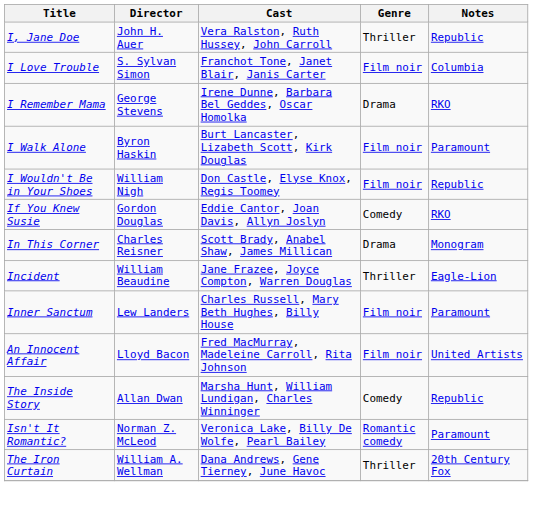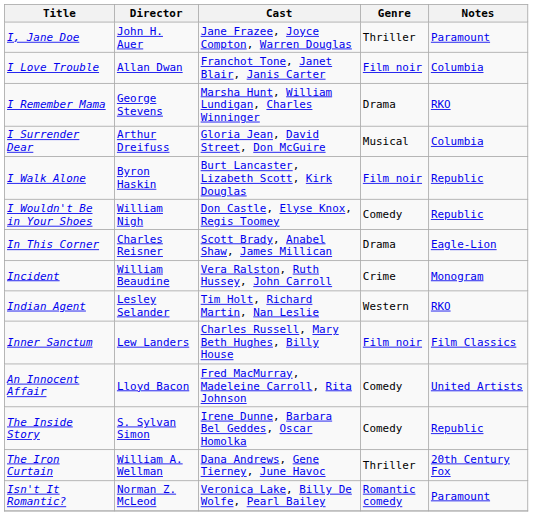 <table class="wikitable" style="width:100%;">
 <tr>
 <th style="width:21%;">Title</th>
 <th style="width:16%;">Director</th>
 <th style="width:31%;">Cast</th>
 <th style="width:13%;">Genre</th>
 <th style="width:19%;">Notes</th>
 </tr>
 <tr>
 <td><em><a href='#'>I, Jane Doe</a></em></td>
 <td><a href='#'>John H. Auer</a></td>
-<td><a href='#'>Vera Ralston</a>, <a href='#'>Ruth Hussey</a>, <a href='#'>John Carroll</a></td>
+<td><a href='#'>Jane Frazee</a>, <a href='#'>Joyce Compton</a>, <a href='#'>Warren Douglas</a></td>
 <td>Thriller</td>
-<td><a href='#'>Republic</a></td>
+<td><a href='#'>Paramount</a></td>
 </tr>
 <tr>
 <td><em><a href='#'>I Love Trouble</a></em></td>
-<td><a href='#'>S. Sylvan Simon</a></td>
+<td><a href='#'>Allan Dwan</a></td>
 <td><a href='#'>Franchot Tone</a>, <a href='#'>Janet Blair</a>, <a href='#'>Janis Carter</a></td>
 <td><a href='#'>Film noir</a></td>
 <td><a href='#'>Columbia</a></td>
 </tr>
 <tr>
 <td><em><a href='#'>I Remember Mama</a></em></td>
 <td><a href='#'>George Stevens</a></td>
-<td><a href='#'>Irene Dunne</a>, <a href='#'>Barbara Bel Geddes</a>, <a href='#'>Oscar Homolka</a></td>
+<td><a href='#'>Marsha Hunt</a>, <a href='#'>William Lundigan</a>, <a href='#'>Charles Winninger</a></td>
 <td>Drama</td>
 <td><a href='#'>RKO</a></td>
+</tr>
+<tr>
+<td><em><a href='#'>I Surrender Dear</a></em></td>
+<td><a href='#'>Arthur Dreifuss</a></td>
+<td><a href='#'>Gloria Jean</a>, <a href='#'>David Street</a>, <a href='#'>Don McGuire</a></td>
+<td>Musical</td>
+<td><a href='#'>Columbia</a></td>
 </tr>
 <tr>
 <td><em><a href='#'>I Walk Alone</a></em></td>
 <td><a href='#'>Byron Haskin</a></td>
 <td><a href='#'>Burt Lancaster</a>, <a href='#'>Lizabeth Scott</a>, <a href='#'>Kirk Douglas</a></td>
 <td><a href='#'>Film noir</a></td>
-<td><a href='#'>Paramount</a></td>
+<td><a href='#'>Republic</a></td>
 </tr>
 <tr>
 <td><em><a href='#'>I Wouldn't Be in Your Shoes</a></em></td>
 <td><a href='#'>William Nigh</a></td>
 <td><a href='#'>Don Castle</a>, <a href='#'>Elyse Knox</a>, <a href='#'>Regis Toomey</a></td>
-<td><a href='#'>Film noir</a></td>
+<td>Comedy</td>
 <td><a href='#'>Republic</a></td>
-</tr>
-<tr>
-<td><em><a href='#'>If You Knew Susie</a></em></td>
-<td><a href='#'>Gordon Douglas</a></td>
-<td><a href='#'>Eddie Cantor</a>, <a href='#'>Joan Davis</a>, <a href='#'>Allyn Joslyn</a></td>
-<td>Comedy</td>
-<td><a href='#'>RKO</a></td>
 </tr>
 <tr>
 <td><em><a href='#'>In This Corner</a></em></td>
 <td><a href='#'>Charles Reisner</a></td>
 <td><a href='#'>Scott Brady</a>, <a href='#'>Anabel Shaw</a>, <a href='#'>James Millican</a></td>
 <td>Drama</td>
-<td><a href='#'>Monogram</a></td>
+<td><a href='#'>Eagle-Lion</a></td>
 </tr>
 <tr>
 <td><em><a href='#'>Incident</a></em></td>
 <td><a href='#'>William Beaudine</a></td>
-<td><a href='#'>Jane Frazee</a>, <a href='#'>Joyce Compton</a>, <a href='#'>Warren Douglas</a></td>
-<td>Thriller</td>
-<td><a href='#'>Eagle-Lion</a></td>
+<td><a href='#'>Vera Ralston</a>, <a href='#'>Ruth Hussey</a>, <a href='#'>John Carroll</a></td>
+<td>Crime</td>
+<td><a href='#'>Monogram</a></td>
+</tr>
+<tr>
+<td><em><a href='#'>Indian Agent</a></em></td>
+<td><a href='#'>Lesley Selander</a></td>
+<td><a href='#'>Tim Holt</a>, <a href='#'>Richard Martin</a>, <a href='#'>Nan Leslie</a></td>
+<td>Western</td>
+<td><a href='#'>RKO</a></td>
 </tr>
 <tr>
 <td><em><a href='#'>Inner Sanctum</a></em></td>
 <td><a href='#'>Lew Landers</a></td>
 <td><a href='#'>Charles Russell</a>, <a href='#'>Mary Beth Hughes</a>, <a href='#'>Billy House</a></td>
 <td><a href='#'>Film noir</a></td>
-<td><a href='#'>Paramount</a></td>
+<td><a href='#'>Film Classics</a></td>
 </tr>
 <tr>
 <td><em><a href='#'>An Innocent Affair</a></em></td>
 <td><a href='#'>Lloyd Bacon</a></td>
 <td><a href='#'>Fred MacMurray</a>, <a href='#'>Madeleine Carroll</a>, <a href='#'>Rita Johnson</a></td>
-<td><a href='#'>Film noir</a></td>
+<td>Comedy</td>
 <td><a href='#'>United Artists</a></td>
 </tr>
 <tr>
 <td><em><a href='#'>The Inside Story</a></em></td>
-<td><a href='#'>Allan Dwan</a></td>
-<td><a href='#'>Marsha Hunt</a>, <a href='#'>William Lundigan</a>, <a href='#'>Charles Winninger</a></td>
+<td><a href='#'>S. Sylvan Simon</a></td>
+<td><a href='#'>Irene Dunne</a>, <a href='#'>Barbara Bel Geddes</a>, <a href='#'>Oscar Homolka</a></td>
 <td>Comedy</td>
 <td><a href='#'>Republic</a></td>
+</tr>
+<tr>
+<td><em><a href='#'>The Iron Curtain</a></em></td>
+<td><a href='#'>William A. Wellman</a></td>
+<td><a href='#'>Dana Andrews</a>, <a href='#'>Gene Tierney</a>, <a href='#'>June Havoc</a></td>
+<td>Thriller</td>
+<td><a href='#'>20th Century Fox</a></td>
 </tr>
 <tr>
 <td><em><a href='#'>Isn't It Romantic?</a></em></td>
 <td><a href='#'>Norman Z. McLeod</a></td>
 <td><a href='#'>Veronica Lake</a>, <a href='#'>Billy De Wolfe</a>, <a href='#'>Pearl Bailey</a></td>
 <td><a href='#'>Romantic comedy</a></td>
 <td><a href='#'>Paramount</a></td>
 </tr>
 <tr>
-<td><em><a href='#'>The Iron Curtain</a></em></td>
-<td><a href='#'>William A. Wellman</a></td>
-<td><a href='#'>Dana Andrews</a>, <a href='#'>Gene Tierney</a>, <a href='#'>June Havoc</a></td>
-<td>Thriller</td>
-<td><a href='#'>20th Century Fox</a></td>
-</tr>
-<tr>
 </tr>
 </table>
